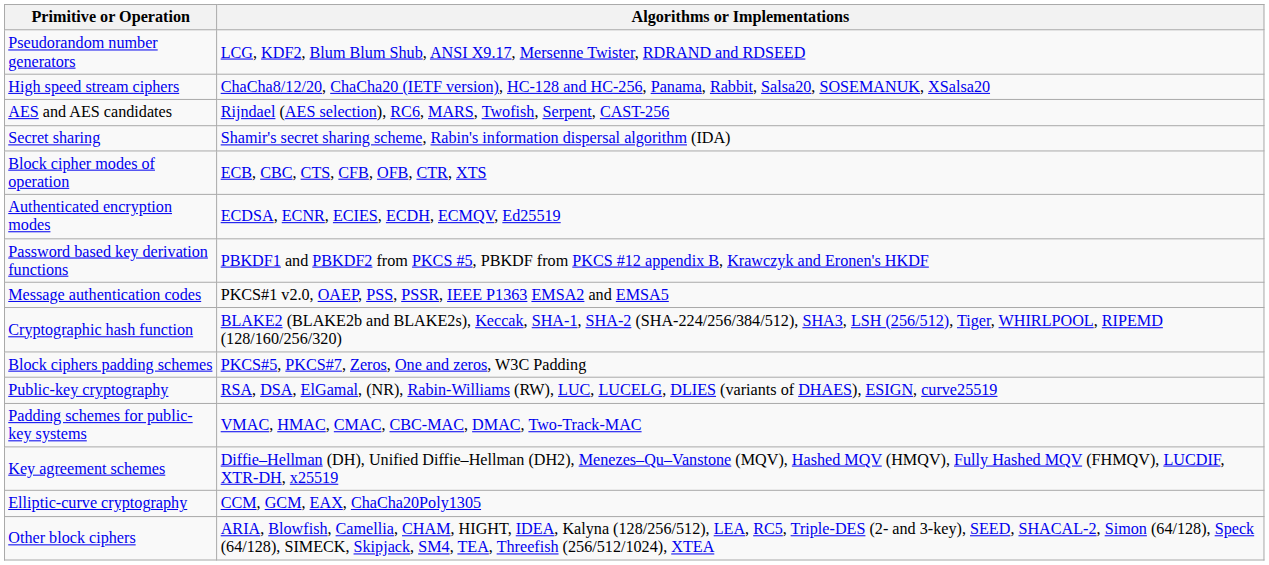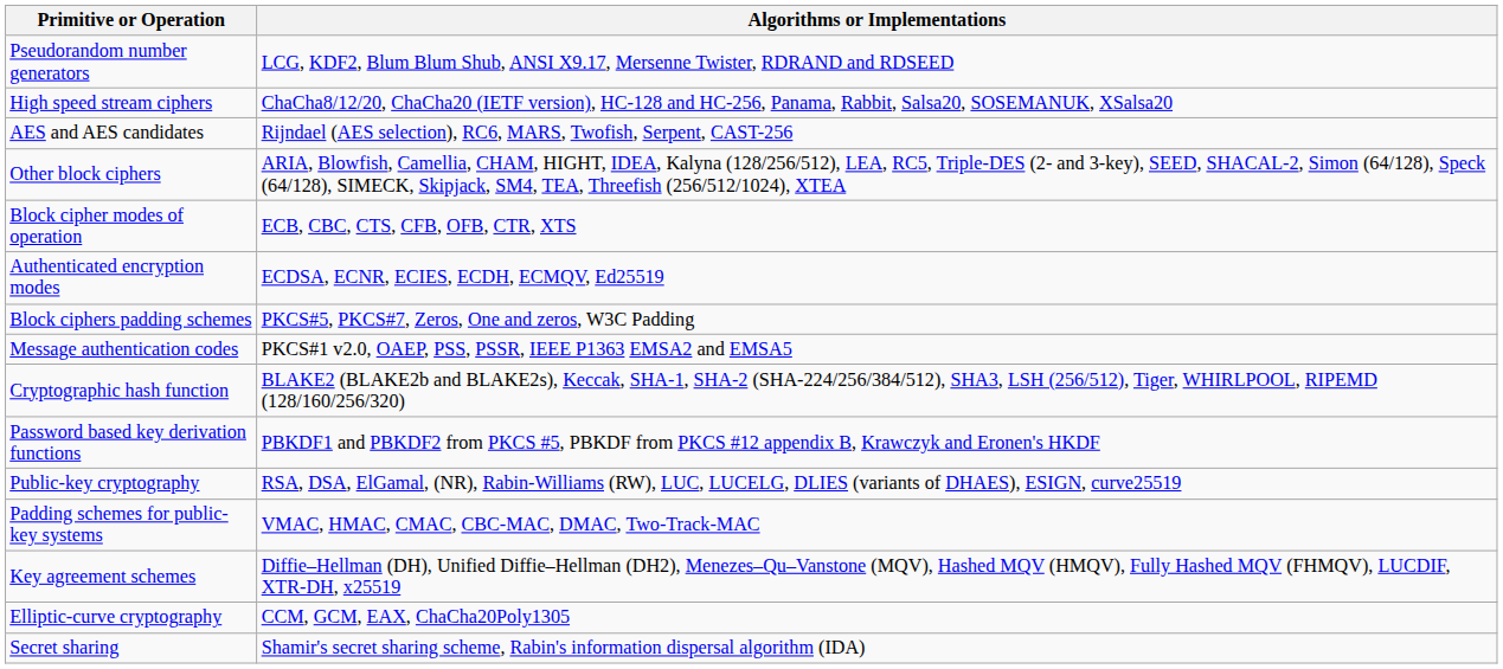 <table class="wikitable" border="1">
 <tr>
 <th>Primitive or Operation</th>
 <th>Algorithms or Implementations</th>
 </tr>
 <tr>
 <td><a href='#'>Pseudorandom number generators</a></td>
 <td><a href='#'>LCG</a>, <a href='#'>KDF2</a>, <a href='#'>Blum Blum Shub</a>, <a href='#'>ANSI X9.17</a>, <a href='#'>Mersenne Twister</a>, <a href='#'>RDRAND and RDSEED</a></td>
 </tr>
 <tr>
 <td><a href='#'>High speed stream ciphers</a></td>
 <td><a href='#'>ChaCha8/12/20</a>, <a href='#'>ChaCha20 (IETF version)</a>, <a href='#'>HC-128 and HC-256</a>, <a href='#'>Panama</a>, <a href='#'>Rabbit</a>, <a href='#'>Salsa20</a>, <a href='#'>SOSEMANUK</a>, <a href='#'>XSalsa20</a></td>
 </tr>
 <tr>
 <td><a href='#'>AES</a> and AES candidates</td>
 <td><a href='#'>Rijndael</a> (<a href='#'>AES selection</a>), <a href='#'>RC6</a>, <a href='#'>MARS</a>, <a href='#'>Twofish</a>, <a href='#'>Serpent</a>, <a href='#'>CAST-256</a></td>
 </tr>
 <tr>
-<td><a href='#'>Secret sharing</a></td>
-<td><a href='#'>Shamir's secret sharing scheme</a>, <a href='#'>Rabin's information dispersal algorithm</a> (IDA)</td>
+<td><a href='#'>Other block ciphers</a></td>
+<td><a href='#'>ARIA</a>, <a href='#'>Blowfish</a>, <a href='#'>Camellia</a>, <a href='#'>CHAM</a>, HIGHT, <a href='#'>IDEA</a>, Kalyna (128/256/512), <a href='#'>LEA</a>, <a href='#'>RC5</a>, <a href='#'>Triple-DES</a> (2- and 3-key), <a href='#'>SEED</a>, <a href='#'>SHACAL-2</a>, <a href='#'>Simon</a> (64/128), <a href='#'>Speck</a> (64/128), SIMECK, <a href='#'>Skipjack</a>, <a href='#'>SM4</a>, <a href='#'>TEA</a>, <a href='#'>Threefish</a> (256/512/1024), <a href='#'>XTEA</a></td>
 </tr>
 <tr>
 <td><a href='#'>Block cipher modes of operation</a></td>
 <td><a href='#'>ECB</a>, <a href='#'>CBC</a>, <a href='#'>CTS</a>, <a href='#'>CFB</a>, <a href='#'>OFB</a>, <a href='#'>CTR</a>, <a href='#'>XTS</a></td>
 </tr>
 <tr>
 <td><a href='#'>Authenticated encryption modes</a></td>
 <td><a href='#'>ECDSA</a>, <a href='#'>ECNR</a>, <a href='#'>ECIES</a>, <a href='#'>ECDH</a>, <a href='#'>ECMQV</a>, <a href='#'>Ed25519</a></td>
 </tr>
 <tr>
-<td><a href='#'>Password based key derivation functions</a></td>
-<td><a href='#'>PBKDF1</a> and <a href='#'>PBKDF2</a> from <a href='#'>PKCS #5</a>, PBKDF from <a href='#'>PKCS #12 appendix B</a>, <a href='#'>Krawczyk and Eronen's HKDF</a></td>
+<td><a href='#'>Block ciphers padding schemes</a></td>
+<td><a href='#'>PKCS#5</a>, <a href='#'>PKCS#7</a>, <a href='#'>Zeros</a>, <a href='#'>One and zeros</a>, W3C Padding</td>
 </tr>
 <tr>
 <td><a href='#'>Message authentication codes</a></td>
 <td>PKCS#1 v2.0, <a href='#'>OAEP</a>, <a href='#'>PSS</a>, <a href='#'>PSSR</a>, <a href='#'>IEEE P1363</a> <a href='#'>EMSA2</a> and <a href='#'>EMSA5</a></td>
 </tr>
 <tr>
 <td><a href='#'>Cryptographic hash function</a></td>
 <td><a href='#'>BLAKE2</a> (BLAKE2b and BLAKE2s), <a href='#'>Keccak</a>, <a href='#'>SHA-1</a>, <a href='#'>SHA-2</a> (SHA-224/256/384/512), <a href='#'>SHA3</a>, <a href='#'>LSH (256/512)</a>, <a href='#'>Tiger</a>, <a href='#'>WHIRLPOOL</a>, <a href='#'>RIPEMD</a> (128/160/256/320)</td>
 </tr>
 <tr>
-<td><a href='#'>Block ciphers padding schemes</a></td>
-<td><a href='#'>PKCS#5</a>, <a href='#'>PKCS#7</a>, <a href='#'>Zeros</a>, <a href='#'>One and zeros</a>, W3C Padding</td>
+<td><a href='#'>Password based key derivation functions</a></td>
+<td><a href='#'>PBKDF1</a> and <a href='#'>PBKDF2</a> from <a href='#'>PKCS #5</a>, PBKDF from <a href='#'>PKCS #12 appendix B</a>, <a href='#'>Krawczyk and Eronen's HKDF</a></td>
 </tr>
 <tr>
 <td><a href='#'>Public-key cryptography</a></td>
 <td><a href='#'>RSA</a>, <a href='#'>DSA</a>, <a href='#'>ElGamal</a>,  (NR), <a href='#'>Rabin-Williams</a> (RW), <a href='#'>LUC</a>, <a href='#'>LUCELG</a>, <a href='#'>DLIES</a> (variants of <a href='#'>DHAES</a>), <a href='#'>ESIGN</a>, <a href='#'>curve25519</a></td>
 </tr>
 <tr>
 <td><a href='#'>Padding schemes for public-key systems</a></td>
 <td><a href='#'>VMAC</a>, <a href='#'>HMAC</a>, <a href='#'>CMAC</a>, <a href='#'>CBC-MAC</a>, <a href='#'>DMAC</a>, <a href='#'>Two-Track-MAC</a></td>
 </tr>
 <tr>
 <td><a href='#'>Key agreement schemes</a></td>
 <td><a href='#'>Diffie–Hellman</a> (DH), Unified Diffie–Hellman (DH2), <a href='#'>Menezes–Qu–Vanstone</a> (MQV), <a href='#'>Hashed MQV</a> (HMQV), <a href='#'>Fully Hashed MQV</a> (FHMQV), <a href='#'>LUCDIF</a>, <a href='#'>XTR-DH</a>, <a href='#'>x25519</a></td>
 </tr>
 <tr>
 <td><a href='#'>Elliptic-curve cryptography</a></td>
 <td><a href='#'>CCM</a>, <a href='#'>GCM</a>, <a href='#'>EAX</a>, <a href='#'>ChaCha20Poly1305</a></td>
 </tr>
 <tr>
-<td><a href='#'>Other block ciphers</a></td>
-<td><a href='#'>ARIA</a>, <a href='#'>Blowfish</a>, <a href='#'>Camellia</a>, <a href='#'>CHAM</a>, HIGHT, <a href='#'>IDEA</a>, Kalyna (128/256/512), <a href='#'>LEA</a>, <a href='#'>RC5</a>, <a href='#'>Triple-DES</a> (2- and 3-key), <a href='#'>SEED</a>, <a href='#'>SHACAL-2</a>, <a href='#'>Simon</a> (64/128), <a href='#'>Speck</a> (64/128), SIMECK, <a href='#'>Skipjack</a>, <a href='#'>SM4</a>, <a href='#'>TEA</a>, <a href='#'>Threefish</a> (256/512/1024), <a href='#'>XTEA</a></td>
+<td><a href='#'>Secret sharing</a></td>
+<td><a href='#'>Shamir's secret sharing scheme</a>, <a href='#'>Rabin's information dispersal algorithm</a> (IDA)</td>
 </tr>
 </table>
